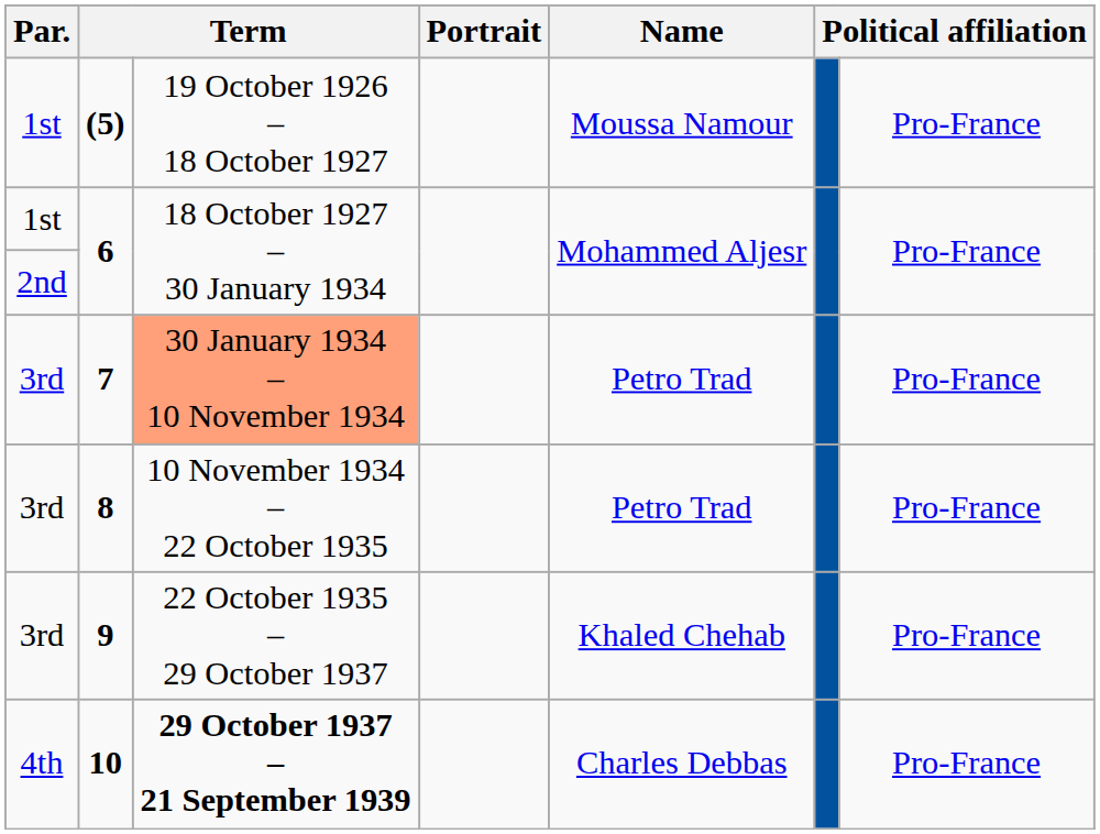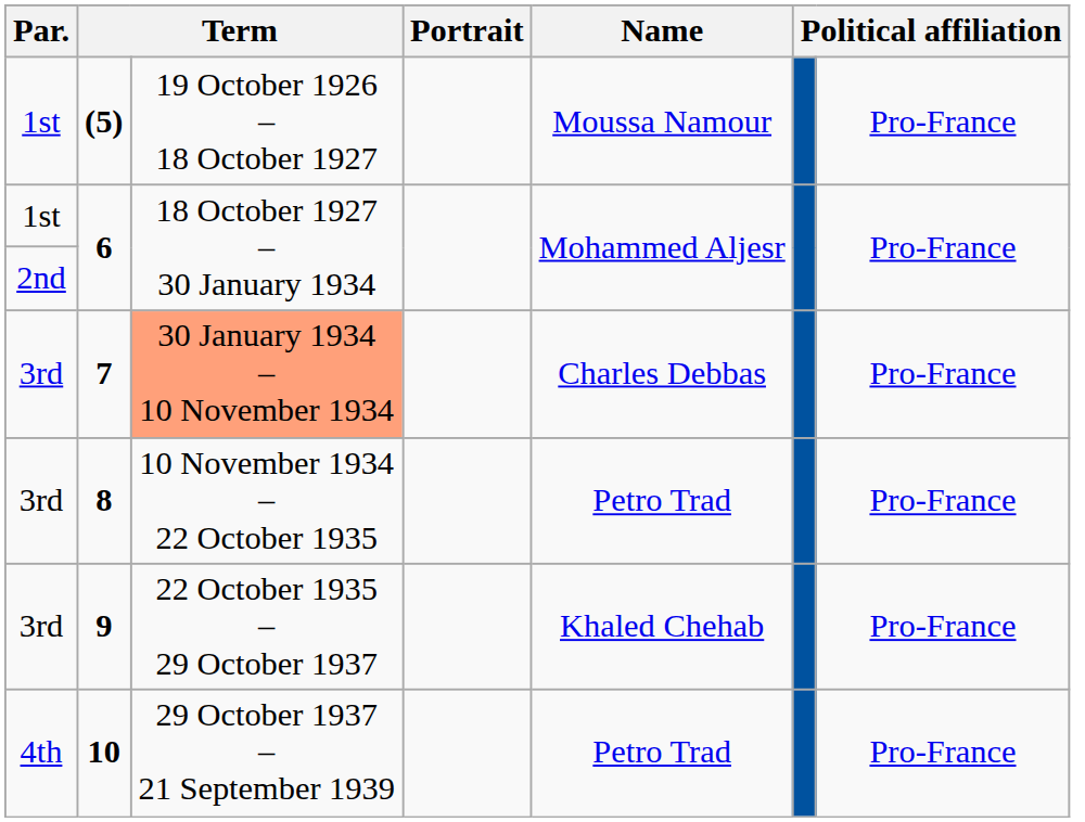 <table class="wikitable" style="text-align:center">
 <tr>
 <th><abbr>Par.</abbr></th>
 <th colspan="2">Term</th>
 <th>Portrait</th>
 <th>Name</th>
 <th colspan="2">Political affiliation</th>
 </tr>
 <tr>
 <td><a href='#'>1st</a></td>
 <td><strong>(5)</strong></td>
 <td>19 October 1926<br>–<br>18 October 1927</td>
 <td></td>
 <td><a href='#'>Moussa Namour</a></td>
 <td style="background-color:#00529F; color:white;"></td>
 <td><a href='#'>Pro-France</a></td>
 </tr>
 <tr>
 <td>1st</td>
 <td rowspan="2"><strong>6</strong></td>
 <td rowspan="2">18 October 1927<br>–<br>30 January 1934</td>
 <td rowspan="2"></td>
 <td rowspan="2"><a href='#'>Mohammed Aljesr</a></td>
 <td rowspan="2" style="background-color:#00529F; color:white;"></td>
 <td rowspan="2"><a href='#'>Pro-France</a></td>
 </tr>
 <tr>
 <td><a href='#'>2nd</a></td>
 </tr>
 <tr>
 <td><a href='#'>3rd</a></td>
 <td><strong>7</strong></td>
 <td style="background: lightsalmon;">30 January 1934<br>–<br>10 November 1934</td>
 <td></td>
-<td><a href='#'>Petro Trad</a></td>
+<td><a href='#'>Charles Debbas</a></td>
 <td style="background-color:#00529F; color:white;"></td>
 <td><a href='#'>Pro-France</a></td>
 </tr>
 <tr>
 <td>3rd</td>
 <td><strong>8</strong></td>
 <td>10 November 1934<br>–<br>22 October 1935</td>
 <td></td>
 <td><a href='#'>Petro Trad</a></td>
 <td style="background-color:#00529F; color:white;"></td>
 <td><a href='#'>Pro-France</a></td>
 </tr>
 <tr>
 <td>3rd</td>
 <td><strong>9</strong></td>
 <td>22 October 1935<br>–<br>29 October 1937</td>
 <td></td>
 <td><a href='#'>Khaled Chehab</a></td>
 <td style="background-color:#00529F; color:white;"></td>
 <td><a href='#'>Pro-France</a></td>
 </tr>
 <tr>
 <td><a href='#'>4th</a></td>
 <td><strong>10</strong></td>
-<td><strong>29 October 1937<br>–<br>21 September 1939</strong></td>
+<td>29 October 1937<br>–<br>21 September 1939</td>
 <td></td>
-<td><a href='#'>Charles Debbas</a></td>
+<td><a href='#'>Petro Trad</a></td>
 <td style="background-color:#00529F; color:white;"></td>
 <td><a href='#'>Pro-France</a></td>
 </tr>
 </table>
